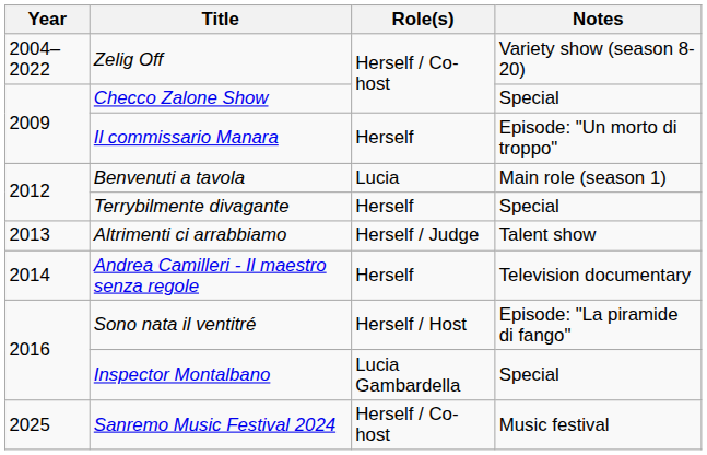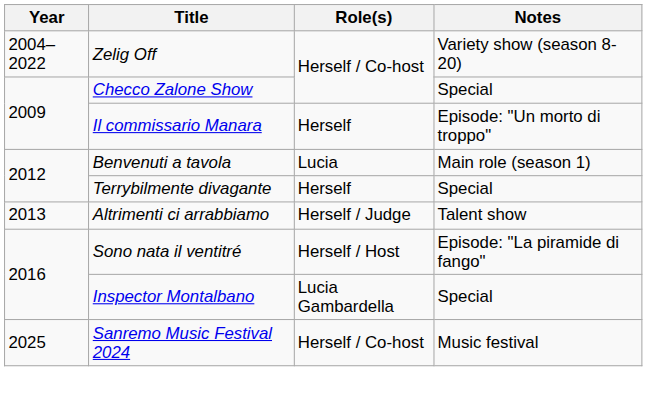 <table class="wikitable plainrowheaders sortable">
 <tr>
 <th scope="col">Year</th>
 <th scope="col">Title</th>
 <th scope="col">Role(s)</th>
 <th scope="col" class="unsortable">Notes</th>
 </tr>
 <tr>
 <td>2004–2022</td>
 <td><em>Zelig Off</em></td>
 <td rowspan="2">Herself / Co-host</td>
 <td>Variety show (season 8-20)</td>
 </tr>
 <tr>
 <td rowspan="2">2009</td>
 <td><em><a href='#'>Checco Zalone Show</a></em></td>
 <td>Special</td>
 </tr>
 <tr>
 <td><em><a href='#'>Il commissario Manara</a></em></td>
 <td>Herself</td>
 <td>Episode: "Un morto di troppo"</td>
 </tr>
 <tr>
 <td rowspan="2">2012</td>
 <td><em>Benvenuti a tavola</em></td>
 <td>Lucia</td>
 <td>Main role (season 1)</td>
 </tr>
 <tr>
 <td><em>Terrybilmente divagante</em></td>
 <td>Herself</td>
 <td>Special</td>
 </tr>
 <tr>
 <td>2013</td>
 <td><em>Altrimenti ci arrabbiamo</em></td>
 <td>Herself / Judge</td>
 <td>Talent show</td>
 </tr>
 <tr>
-<td>2014</td>
-<td><em><a href='#'>Andrea Camilleri - Il maestro senza regole</a></em></td>
-<td>Herself</td>
-<td>Television documentary</td>
-</tr>
-<tr>
 <td rowspan="2">2016</td>
 <td><em>Sono nata il ventitré</em></td>
 <td>Herself / Host</td>
 <td>Episode: "La piramide di fango"</td>
 </tr>
 <tr>
 <td><em><a href='#'>Inspector Montalbano</a></em></td>
 <td>Lucia Gambardella</td>
 <td>Special</td>
 </tr>
 <tr>
 <td>2025</td>
 <td><em><a href='#'>Sanremo Music Festival 2024</a></em></td>
 <td>Herself / Co-host</td>
 <td>Music festival</td>
 </tr>
 </table>
